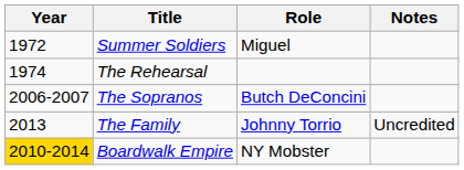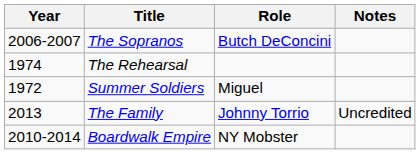 <table class="wikitable">
 <tr>
 <th>Year</th>
 <th>Title</th>
 <th>Role</th>
 <th>Notes</th>
 </tr>
 <tr>
-<td>1972</td>
-<td><em><a href='#'>Summer Soldiers</a></em></td>
-<td>Miguel</td>
+<td>2006-2007</td>
+<td><em><a href='#'>The Sopranos</a></em></td>
+<td><a href='#'>Butch DeConcini</a></td>
 <td></td>
 </tr>
 <tr>
 <td>1974</td>
 <td><em>The Rehearsal</em></td>
 <td></td>
 <td></td>
 </tr>
 <tr>
-<td>2006-2007</td>
-<td><em><a href='#'>The Sopranos</a></em></td>
-<td><a href='#'>Butch DeConcini</a></td>
+<td>1972</td>
+<td><em><a href='#'>Summer Soldiers</a></em></td>
+<td>Miguel</td>
 <td></td>
 </tr>
 <tr>
 <td>2013</td>
 <td><em><a href='#'>The Family</a></em></td>
 <td><a href='#'>Johnny Torrio</a></td>
 <td>Uncredited</td>
 </tr>
 <tr>
-<td style="background: gold;">2010-2014</td>
+<td>2010-2014</td>
 <td><em><a href='#'>Boardwalk Empire</a></em></td>
 <td>NY Mobster</td>
 <td></td>
 </tr>
 </table>
